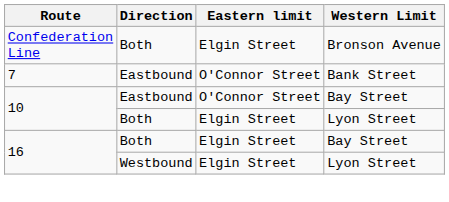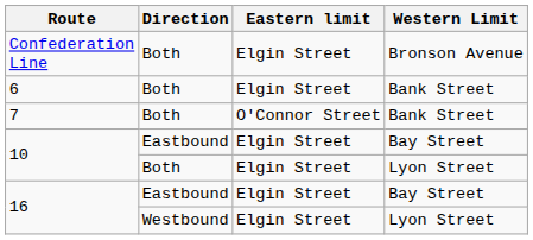 <table class="wikitable">
 <tr>
 <th>Route</th>
 <th>Direction</th>
 <th>Eastern limit</th>
 <th>Western Limit</th>
 </tr>
 <tr>
 <td><a href='#'>Confederation<br>Line</a></td>
 <td>Both</td>
 <td>Elgin Street</td>
 <td>Bronson Avenue</td>
 </tr>
 <tr>
+<td>6</td>
+<td>Both</td>
+<td>Elgin Street</td>
+<td>Bank Street</td>
+</tr>
+<tr>
 <td>7</td>
-<td>Eastbound</td>
+<td>Both</td>
 <td>O'Connor Street</td>
 <td>Bank Street</td>
 </tr>
 <tr>
 <td rowspan="2">10</td>
 <td>Eastbound</td>
-<td>O'Connor Street</td>
+<td>Elgin Street</td>
 <td>Bay Street</td>
 </tr>
 <tr>
 <td>Both</td>
 <td>Elgin Street</td>
 <td>Lyon Street</td>
 </tr>
 <tr>
 <td rowspan="2">16</td>
-<td>Both</td>
+<td>Eastbound</td>
 <td>Elgin Street</td>
 <td>Bay Street</td>
 </tr>
 <tr>
 <td>Westbound</td>
 <td>Elgin Street</td>
 <td>Lyon Street</td>
 </tr>
 </table>
